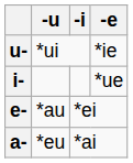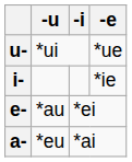 <table class="wikitable">
 <tr>
 <th></th>
 <th>-u</th>
 <th>-i</th>
 <th>-e</th>
 </tr>
 <tr>
 <th>u-</th>
 <td colspan="2">*ui</td>
-<td>*ie</td>
+<td>*ue</td>
 </tr>
 <tr>
 <th>i-</th>
 <td></td>
 <td></td>
-<td>*ue</td>
+<td>*ie</td>
 </tr>
 <tr>
 <th>e-</th>
 <td>*au</td>
 <td colspan="2">*ei</td>
 </tr>
 <tr>
 <th>a-</th>
 <td>*eu</td>
 <td colspan="2">*ai</td>
 </tr>
 </table>
